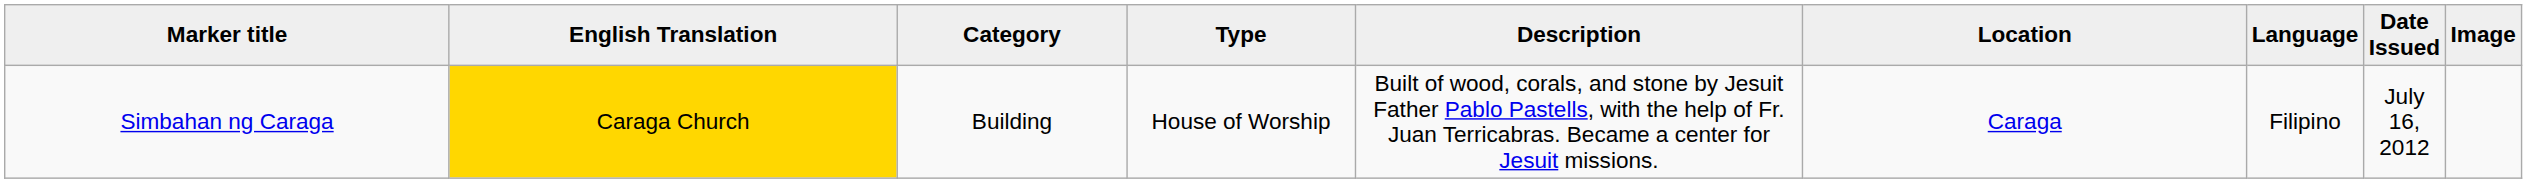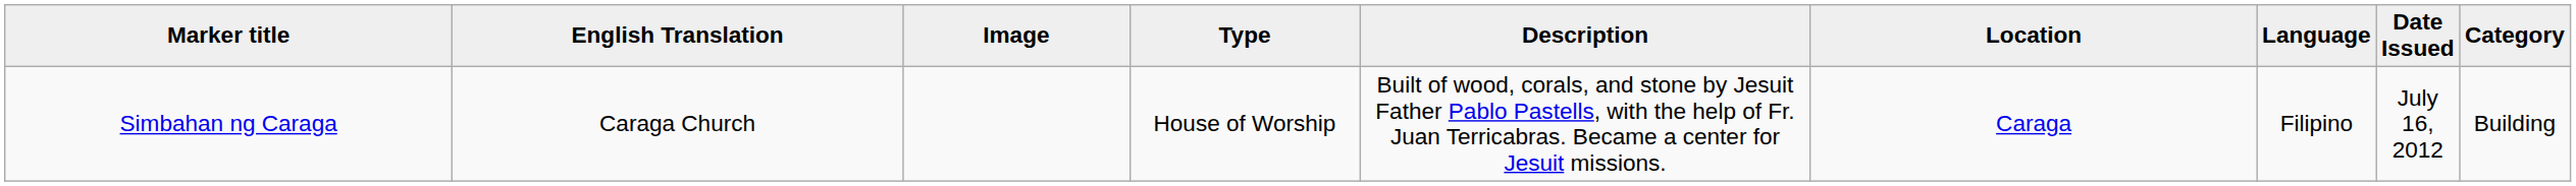 <table class="wikitable" style="width:90%; text-align:center;">
 <tr>
 <th style="width:20%; background:#efefef;">Marker title</th>
 <th style="width:20%; background:#efefef;">English Translation</th>
-<th style="width:10%; background:#efefef;">Category</th>
+<th style="width:10%; background:#efefef;">Image</th>
 <th style="width:10%; background:#efefef;">Type</th>
 <th style="width:20%; background:#efefef;">Description</th>
 <th style="width:20%; background:#efefef;">Location</th>
 <th style="width:10%; background:#efefef;">Language</th>
 <th style="width:10%; background:#efefef;">Date Issued</th>
-<th style="width:10%; background:#efefef;">Image</th>
+<th style="width:10%; background:#efefef;">Category</th>
 </tr>
 <tr>
 <td><a href='#'>Simbahan ng Caraga</a></td>
-<td style="background: gold;">Caraga Church</td>
-<td>Building</td>
+<td>Caraga Church</td>
+<td></td>
 <td>House of Worship</td>
 <td>Built of wood, corals, and stone by Jesuit Father <a href='#'>Pablo Pastells</a>, with the help of Fr. Juan Terricabras. Became a center for <a href='#'>Jesuit</a> missions.</td>
 <td><a href='#'>Caraga</a></td>
 <td>Filipino</td>
 <td>July 16, 2012</td>
-<td></td>
+<td>Building</td>
 </tr>
 </table>
